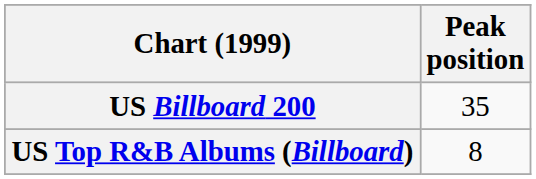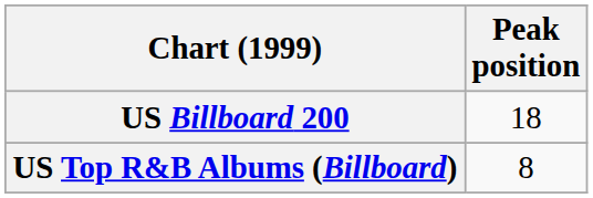 <table class="wikitable sortable plainrowheaders" style="text-align:center">
 <tr>
 <th scope="col">Chart (1999)</th>
 <th scope="col">Peak<br>position</th>
 </tr>
 <tr>
 <th scope="row">US <a href='#'><em>Billboard</em> 200</a></th>
-<td>35</td>
+<td>18</td>
 </tr>
 <tr>
 <th scope="row">US <a href='#'>Top R&B Albums</a> (<em><a href='#'>Billboard</a></em>)</th>
 <td>8</td>
 </tr>
 </table>
